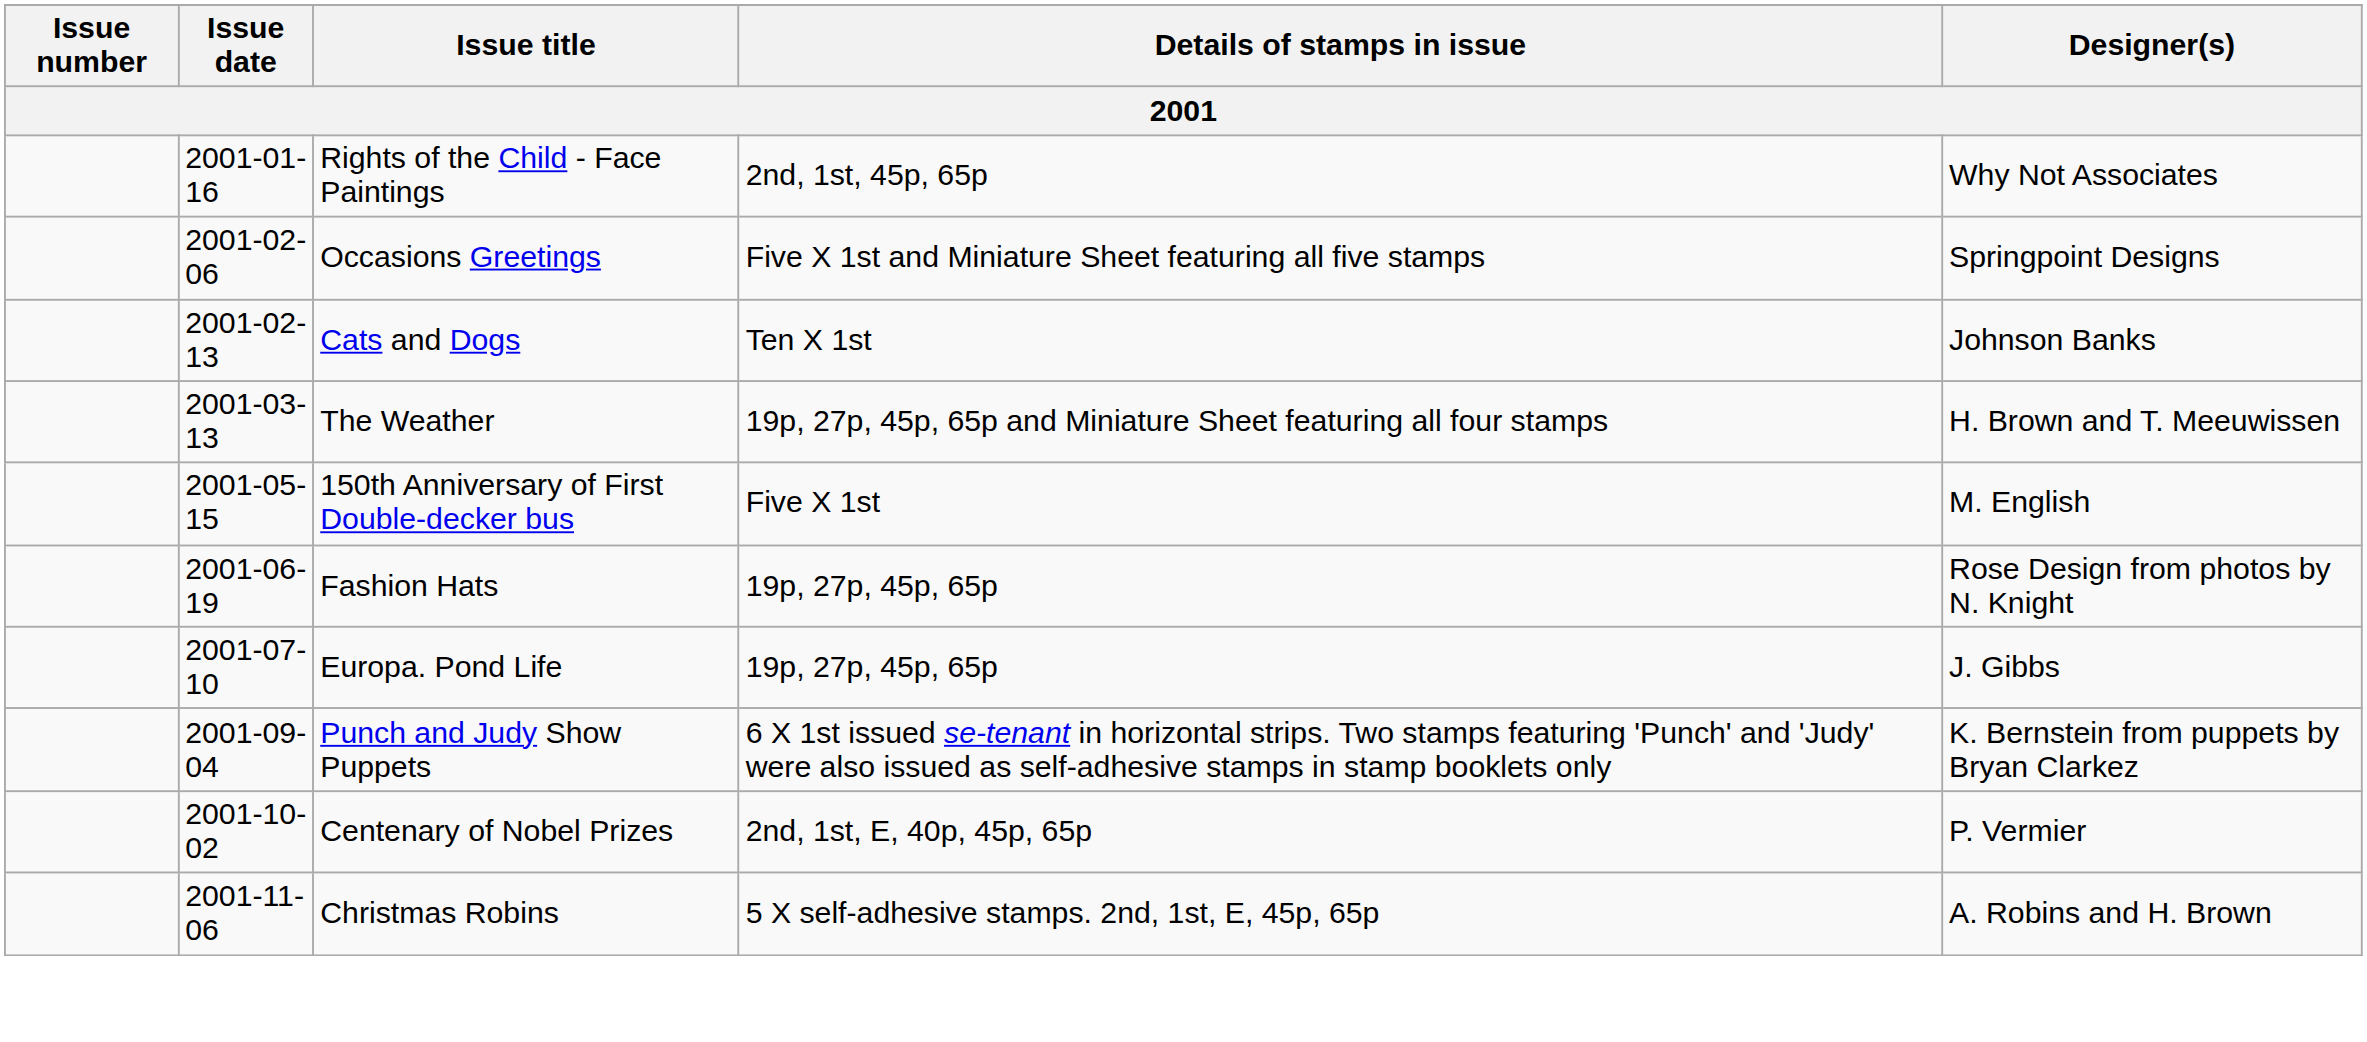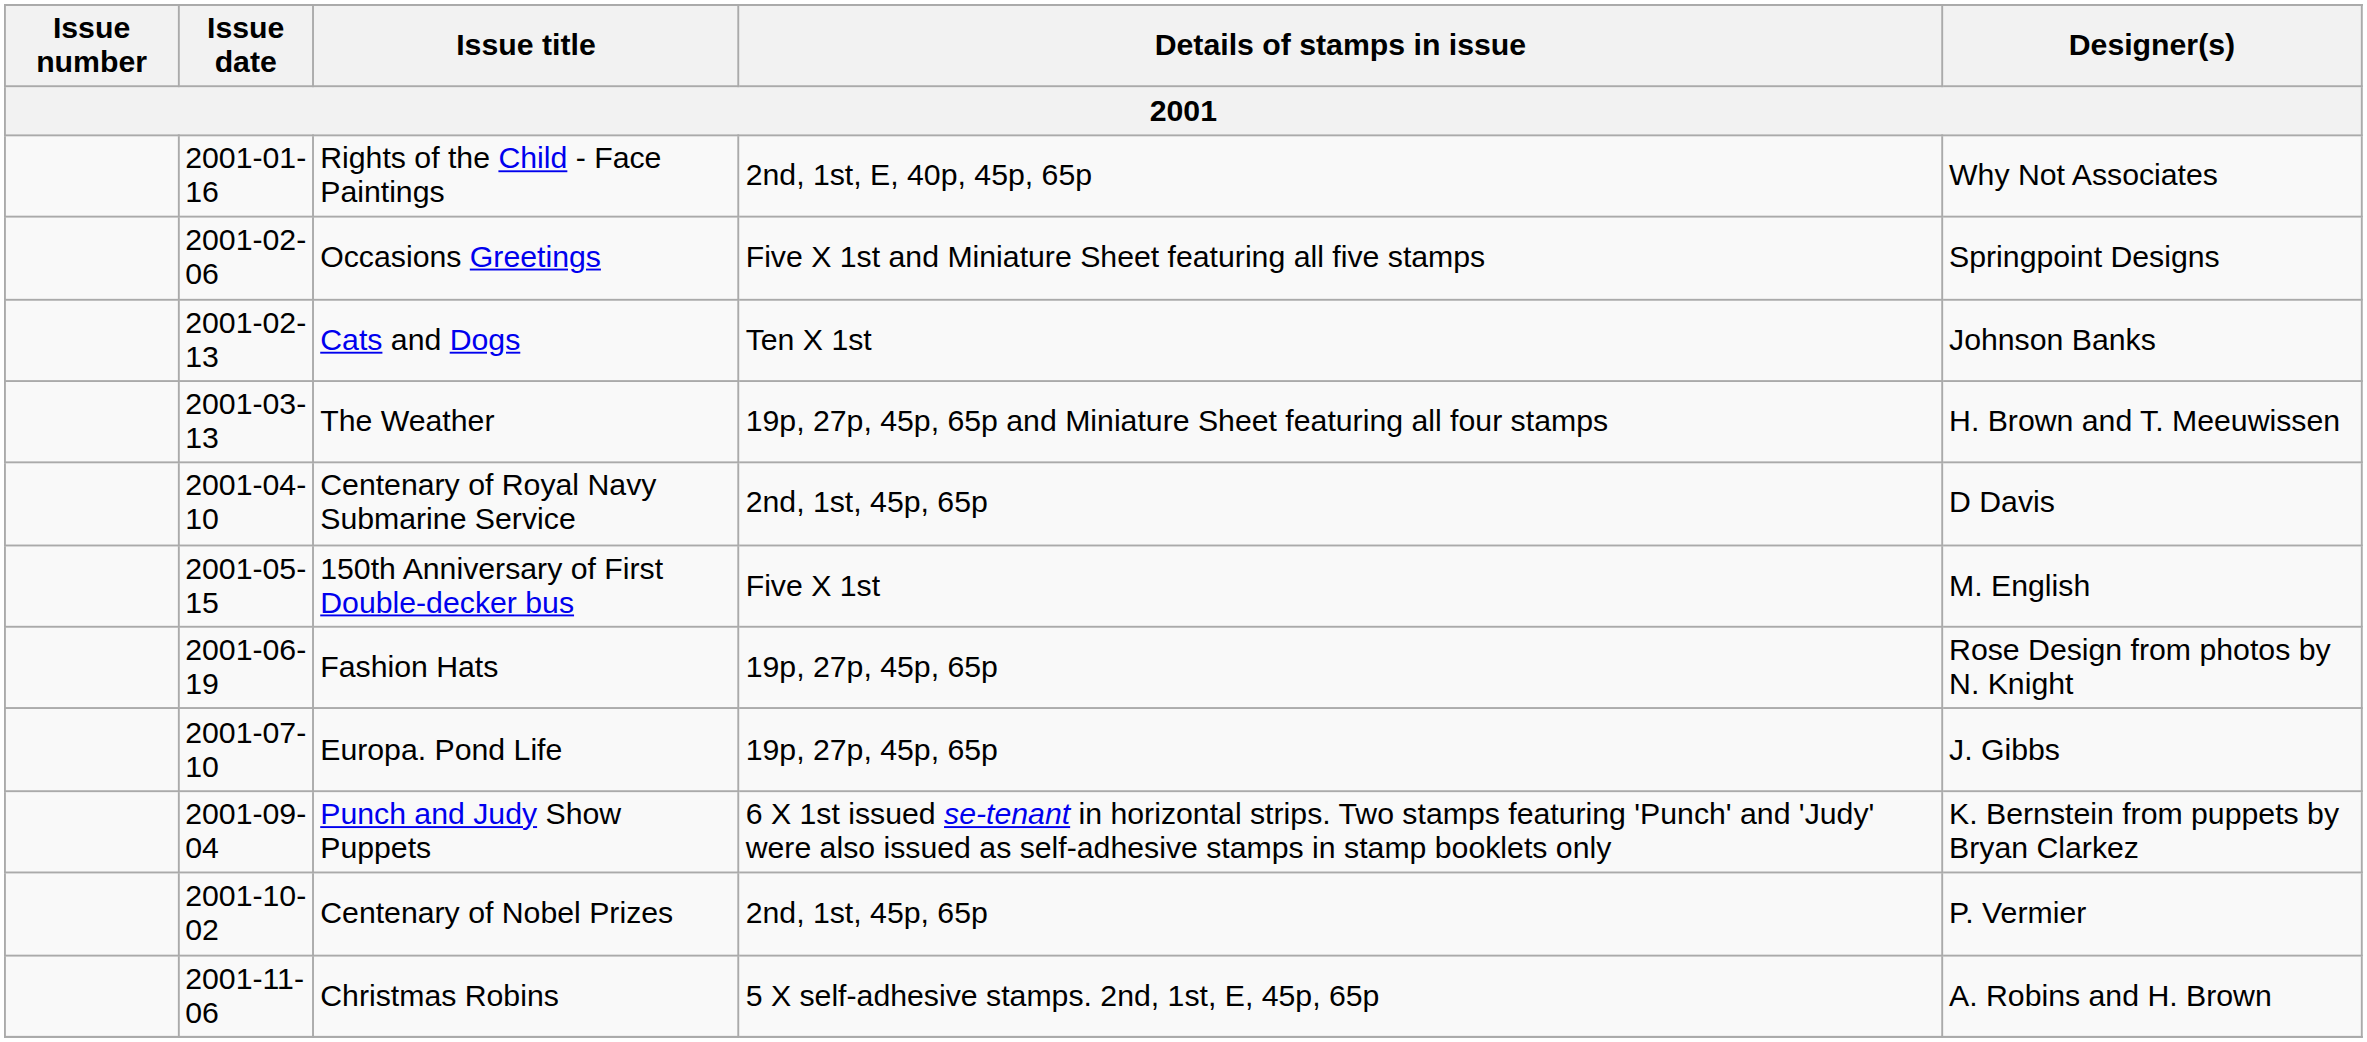 <table class="wikitable">
 <tr>
 </tr>
 <tr>
 <th>Issue number</th>
 <th>Issue date</th>
 <th>Issue title</th>
 <th>Details of stamps in issue</th>
 <th>Designer(s)</th>
 </tr>
 <tr>
 <th colspan=5>2001</th>
 </tr>
 <tr>
 <td></td>
 <td>2001-01-16</td>
 <td>Rights of the <a href='#'>Child</a> - Face Paintings</td>
-<td>2nd, 1st, 45p, 65p</td>
+<td>2nd, 1st, E, 40p, 45p, 65p</td>
 <td>Why Not Associates</td>
 </tr>
 <tr>
 <td></td>
 <td>2001-02-06</td>
 <td>Occasions <a href='#'>Greetings</a></td>
 <td>Five X 1st and Miniature Sheet featuring all five stamps</td>
 <td>Springpoint Designs</td>
 </tr>
 <tr>
 <td></td>
 <td>2001-02-13</td>
 <td><a href='#'>Cats</a> and <a href='#'>Dogs</a></td>
 <td>Ten X 1st</td>
 <td>Johnson Banks</td>
 </tr>
 <tr>
 <td></td>
 <td>2001-03-13</td>
 <td>The Weather</td>
 <td>19p, 27p, 45p, 65p and Miniature Sheet featuring all four stamps</td>
 <td>H. Brown and T. Meeuwissen</td>
+</tr>
+<tr>
+<td></td>
+<td>2001-04-10</td>
+<td>Centenary of Royal Navy Submarine Service</td>
+<td>2nd, 1st, 45p, 65p</td>
+<td>D Davis</td>
 </tr>
 <tr>
 <td></td>
 <td>2001-05-15</td>
 <td>150th Anniversary of First <a href='#'>Double-decker bus</a></td>
 <td>Five X 1st</td>
 <td>M. English</td>
 </tr>
 <tr>
 <td></td>
 <td>2001-06-19</td>
 <td>Fashion Hats</td>
 <td>19p, 27p, 45p, 65p</td>
 <td>Rose Design from photos by N. Knight</td>
 </tr>
 <tr>
 <td></td>
 <td>2001-07-10</td>
 <td>Europa. Pond Life</td>
 <td>19p, 27p, 45p, 65p</td>
 <td>J. Gibbs</td>
 </tr>
 <tr>
 <td></td>
 <td>2001-09-04</td>
 <td><a href='#'>Punch and Judy</a> Show Puppets</td>
 <td>6 X 1st issued <em><a href='#'>se-tenant</a></em> in horizontal strips. Two stamps featuring 'Punch' and 'Judy' were also issued as self-adhesive stamps in stamp booklets only</td>
 <td>K. Bernstein from puppets by Bryan Clarkez</td>
 </tr>
 <tr>
 <td></td>
 <td>2001-10-02</td>
 <td>Centenary of Nobel Prizes</td>
-<td>2nd, 1st, E, 40p, 45p, 65p</td>
+<td>2nd, 1st, 45p, 65p</td>
 <td>P. Vermier</td>
 </tr>
 <tr>
 <td></td>
 <td>2001-11-06</td>
 <td>Christmas Robins</td>
 <td>5 X self-adhesive stamps. 2nd, 1st, E, 45p, 65p</td>
 <td>A. Robins and H. Brown</td>
 </tr>
 <tr>
 </tr>
 </table>
